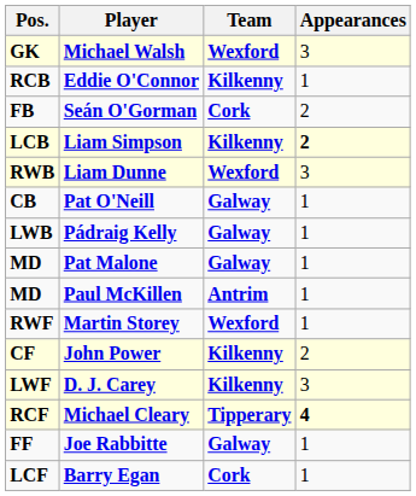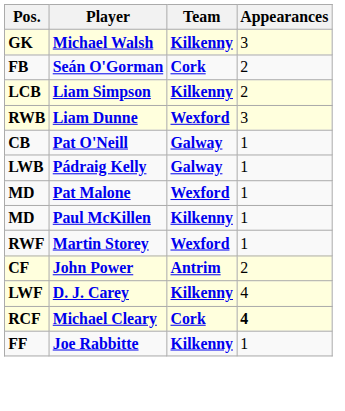 <table class="wikitable">
 <tr>
 <th>Pos.</th>
 <th>Player</th>
 <th>Team</th>
 <th>Appearances</th>
 </tr>
 <tr bgcolor=#FFFFDD>
 <td><strong>GK</strong></td>
 <td> <strong><a href='#'>Michael Walsh</a></strong></td>
-<td><strong><a href='#'>Wexford</a></strong></td>
+<td><strong><a href='#'>Kilkenny</a></strong></td>
 <td>3</td>
-</tr>
-<tr>
-<td><strong>RCB</strong></td>
-<td> <strong><a href='#'>Eddie O'Connor</a></strong></td>
-<td><strong><a href='#'>Kilkenny</a></strong></td>
-<td>1</td>
 </tr>
 <tr>
 <td><strong>FB</strong></td>
 <td> <strong><a href='#'>Seán O'Gorman</a></strong></td>
 <td><strong><a href='#'>Cork</a></strong></td>
 <td>2</td>
 </tr>
 <tr bgcolor=#FFFFDD>
 <td><strong>LCB</strong></td>
 <td> <strong><a href='#'>Liam Simpson</a></strong></td>
 <td><strong><a href='#'>Kilkenny</a></strong></td>
-<td><strong>2</strong></td>
+<td>2</td>
 </tr>
 <tr bgcolor=#FFFFDD>
 <td><strong>RWB</strong></td>
 <td> <strong><a href='#'>Liam Dunne</a></strong></td>
 <td><strong><a href='#'>Wexford</a></strong></td>
 <td>3</td>
 </tr>
 <tr>
 <td><strong>CB</strong></td>
 <td> <strong><a href='#'>Pat O'Neill</a></strong></td>
 <td><strong><a href='#'>Galway</a></strong></td>
 <td>1</td>
 </tr>
 <tr>
 <td><strong>LWB</strong></td>
 <td> <strong><a href='#'>Pádraig Kelly</a></strong></td>
 <td><strong><a href='#'>Galway</a></strong></td>
 <td>1</td>
 </tr>
 <tr>
 <td><strong>MD</strong></td>
 <td> <strong><a href='#'>Pat Malone</a></strong></td>
-<td><strong><a href='#'>Galway</a></strong></td>
+<td><strong><a href='#'>Wexford</a></strong></td>
 <td>1</td>
 </tr>
 <tr>
 <td><strong>MD</strong></td>
 <td> <strong><a href='#'>Paul McKillen</a></strong></td>
-<td><strong><a href='#'>Antrim</a></strong></td>
+<td><strong><a href='#'>Kilkenny</a></strong></td>
 <td>1</td>
 </tr>
 <tr>
 <td><strong>RWF</strong></td>
 <td> <strong><a href='#'>Martin Storey</a></strong></td>
 <td><strong><a href='#'>Wexford</a></strong></td>
 <td>1</td>
 </tr>
 <tr bgcolor=#FFFFDD>
 <td><strong>CF</strong></td>
 <td> <strong><a href='#'>John Power</a></strong></td>
-<td><strong><a href='#'>Kilkenny</a></strong></td>
+<td><strong><a href='#'>Antrim</a></strong></td>
 <td>2</td>
 </tr>
 <tr bgcolor=#FFFFDD>
 <td><strong>LWF</strong></td>
 <td> <strong><a href='#'>D. J. Carey</a></strong></td>
 <td><strong><a href='#'>Kilkenny</a></strong></td>
-<td>3</td>
+<td>4</td>
 </tr>
 <tr bgcolor=#FFFFDD>
 <td><strong>RCF</strong></td>
 <td> <strong><a href='#'>Michael Cleary</a></strong></td>
-<td><strong><a href='#'>Tipperary</a></strong></td>
+<td><strong><a href='#'>Cork</a></strong></td>
 <td><strong>4</strong></td>
 </tr>
 <tr>
 <td><strong>FF</strong></td>
 <td> <strong><a href='#'>Joe Rabbitte</a></strong></td>
-<td><strong><a href='#'>Galway</a></strong></td>
-<td>1</td>
-</tr>
-<tr>
-<td><strong>LCF</strong></td>
-<td> <strong><a href='#'>Barry Egan</a></strong></td>
-<td><strong><a href='#'>Cork</a></strong></td>
+<td><strong><a href='#'>Kilkenny</a></strong></td>
 <td>1</td>
 </tr>
 </table>
